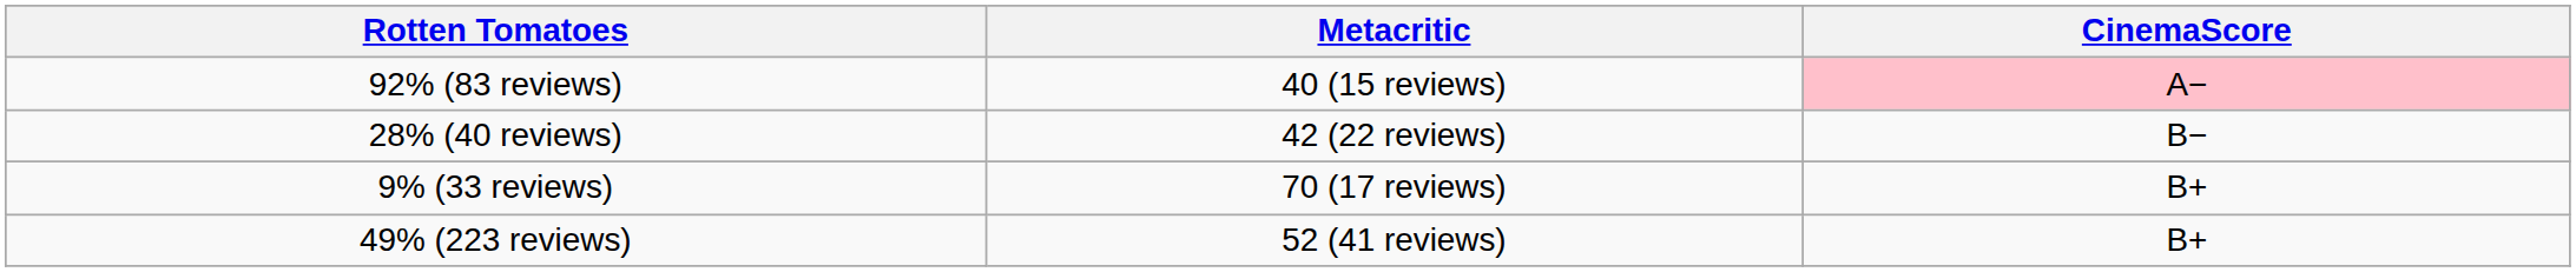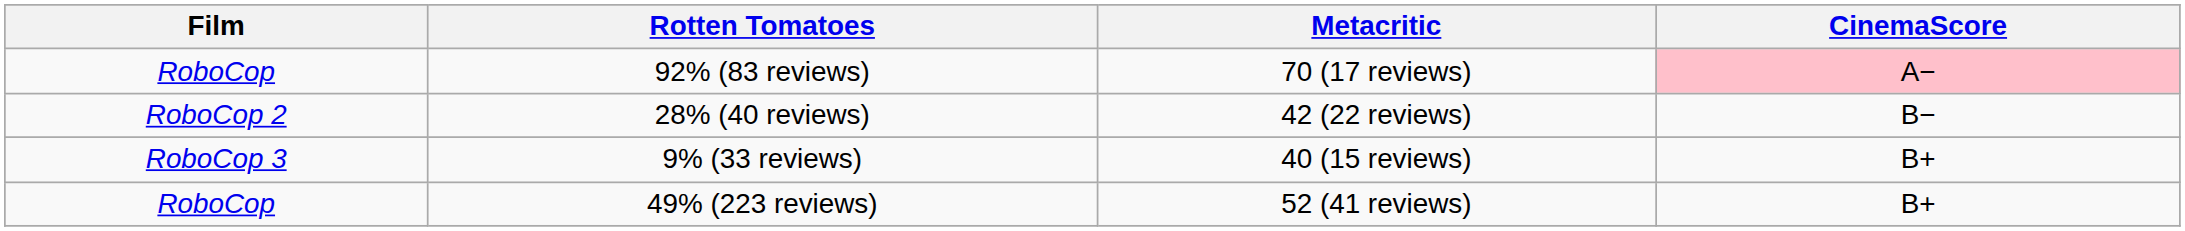 <table class="wikitable" border="1" style="width:99%; text-align:center;">
 <tr>
+<th>Film</th>
 <th><a href='#'>Rotten Tomatoes</a></th>
 <th><a href='#'>Metacritic</a></th>
 <th><a href='#'>CinemaScore</a></th>
 </tr>
 <tr>
+<td><em><a href='#'>RoboCop</a></em></td>
 <td>92% (83 reviews)</td>
-<td>40 (15 reviews)</td>
+<td>70 (17 reviews)</td>
 <td style="background: pink;">A−</td>
 </tr>
 <tr>
+<td><em><a href='#'>RoboCop 2</a></em></td>
 <td>28% (40 reviews)</td>
 <td>42 (22 reviews)</td>
 <td>B−</td>
 </tr>
 <tr>
+<td><em><a href='#'>RoboCop 3</a></em></td>
 <td>9% (33 reviews)</td>
-<td>70 (17 reviews)</td>
+<td>40 (15 reviews)</td>
 <td>B+</td>
 </tr>
 <tr>
+<td><em><a href='#'>RoboCop</a></em></td>
 <td>49% (223 reviews)</td>
 <td>52 (41 reviews)</td>
 <td>B+</td>
 </tr>
 </table>
